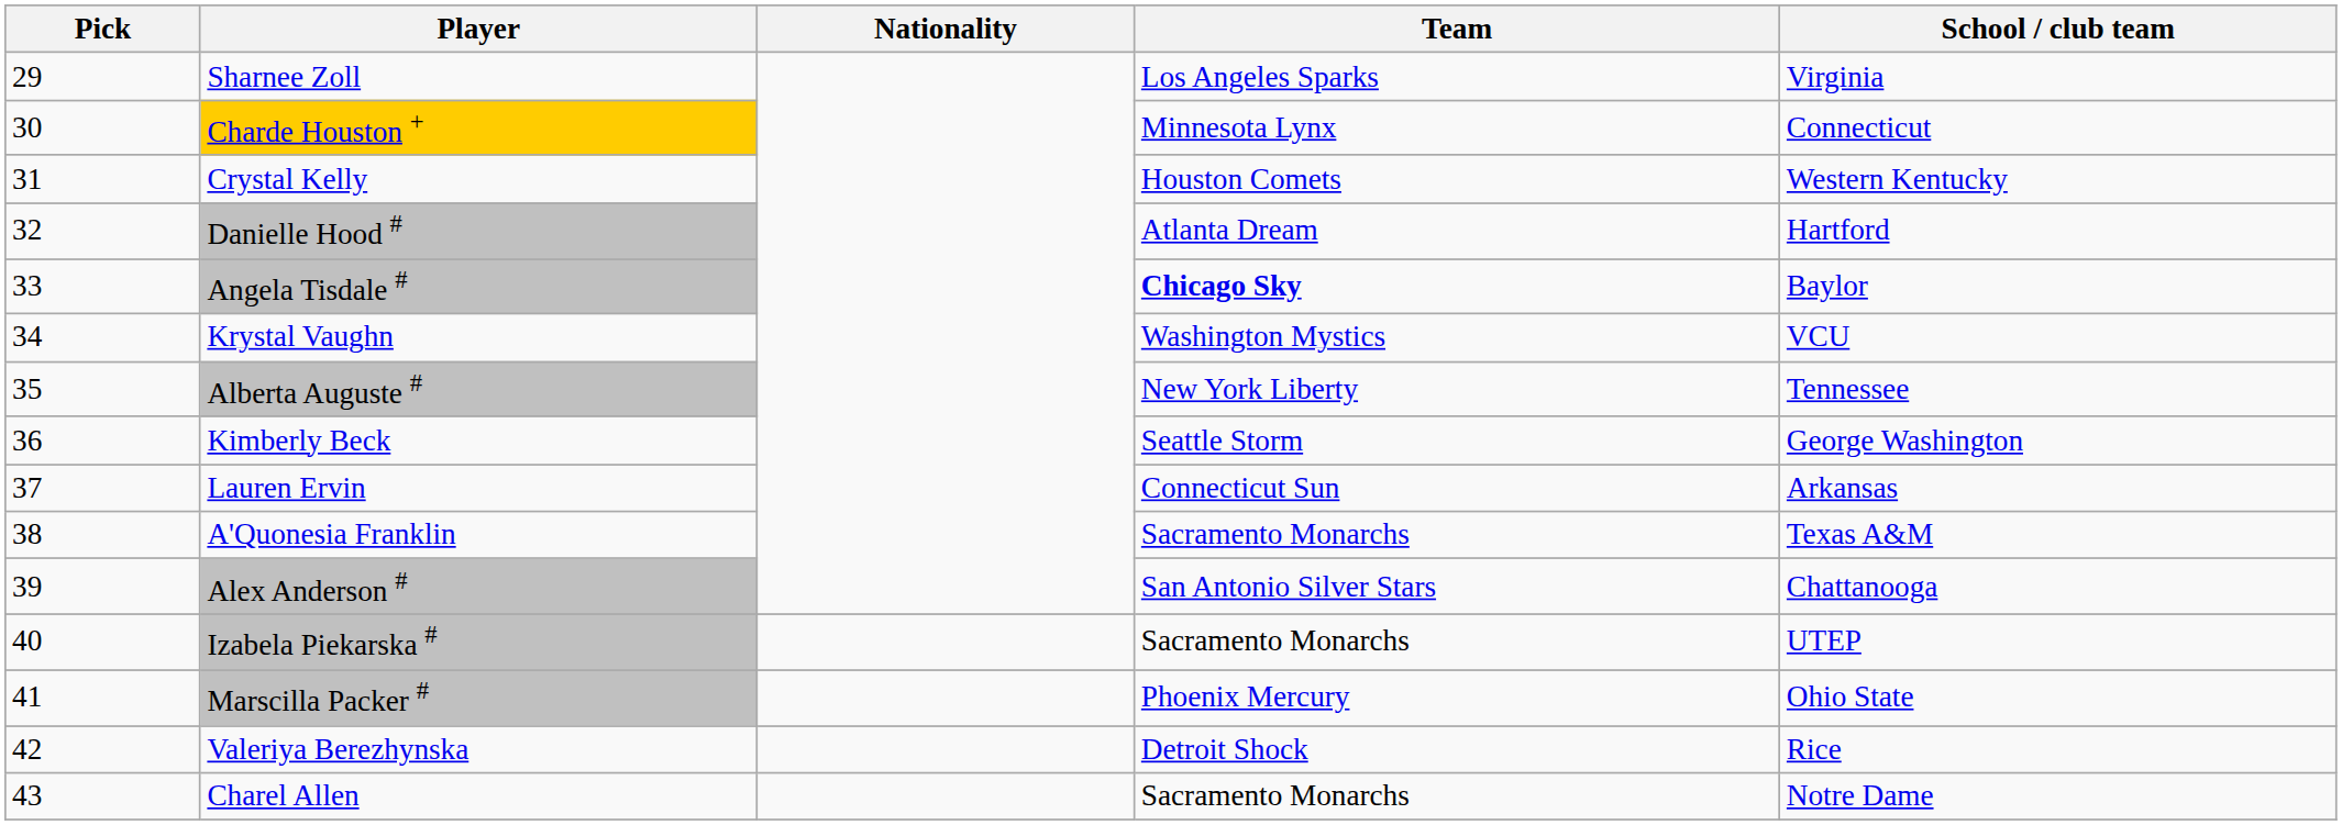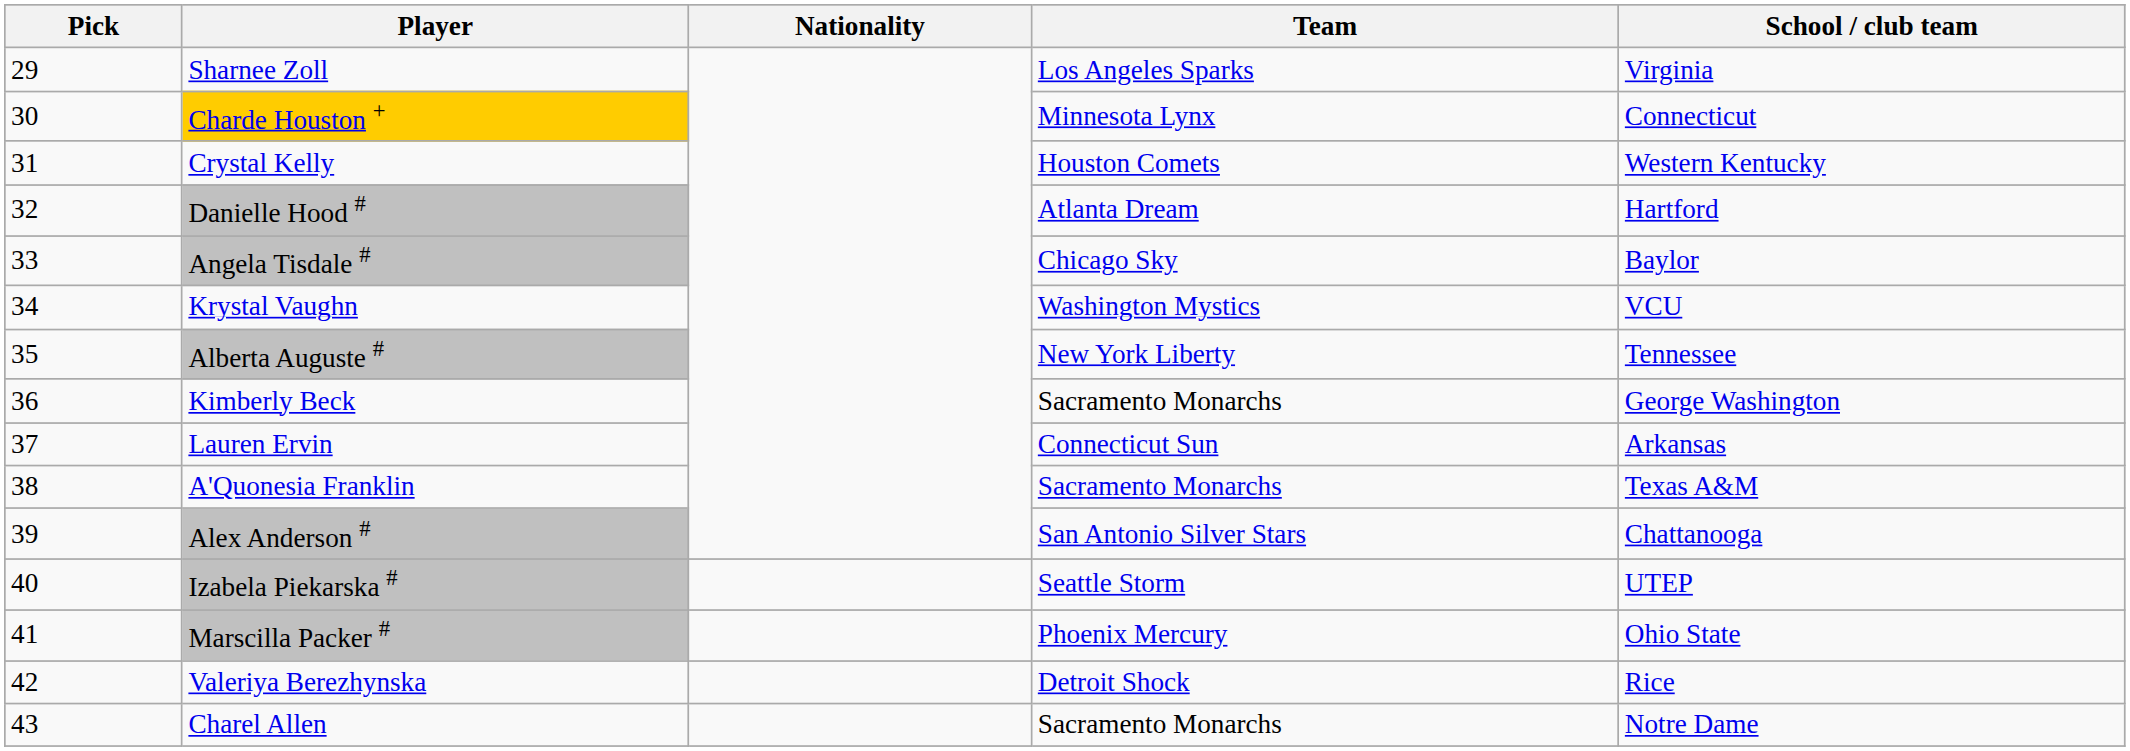 <table class="wikitable sortable">
 <tr>
 <th width=100>Pick</th>
 <th width=300>Player</th>
 <th width=200>Nationality</th>
 <th width=350>Team</th>
 <th width=300>School / club team</th>
 </tr>
 <tr>
 <td>29</td>
 <td><a href='#'>Sharnee Zoll</a></td>
 <td rowspan=11></td>
 <td><a href='#'>Los Angeles Sparks</a></td>
 <td><a href='#'>Virginia</a></td>
 </tr>
 <tr>
 <td>30</td>
 <td bgcolor="#FFCC00"><a href='#'>Charde Houston</a> <sup>+</sup></td>
 <td><a href='#'>Minnesota Lynx</a></td>
 <td><a href='#'>Connecticut</a></td>
 </tr>
 <tr>
 <td>31</td>
 <td><a href='#'>Crystal Kelly</a></td>
 <td><a href='#'>Houston Comets</a></td>
 <td><a href='#'>Western Kentucky</a></td>
 </tr>
 <tr>
 <td>32</td>
 <td bgcolor=#C0C0C0>Danielle Hood <sup>#</sup></td>
 <td><a href='#'>Atlanta Dream</a></td>
 <td><a href='#'>Hartford</a></td>
 </tr>
 <tr>
 <td>33</td>
 <td bgcolor=#C0C0C0>Angela Tisdale <sup>#</sup></td>
-<td><strong><a href='#'>Chicago Sky</a></strong></td>
+<td><a href='#'>Chicago Sky</a></td>
 <td><a href='#'>Baylor</a></td>
 </tr>
 <tr>
 <td>34</td>
 <td><a href='#'>Krystal Vaughn</a></td>
 <td><a href='#'>Washington Mystics</a></td>
 <td><a href='#'>VCU</a></td>
 </tr>
 <tr>
 <td>35</td>
 <td bgcolor=#C0C0C0>Alberta Auguste <sup>#</sup></td>
 <td><a href='#'>New York Liberty</a></td>
 <td><a href='#'>Tennessee</a></td>
 </tr>
 <tr>
 <td>36</td>
 <td><a href='#'>Kimberly Beck</a></td>
-<td><a href='#'>Seattle Storm</a></td>
+<td>Sacramento Monarchs </td>
 <td><a href='#'>George Washington</a></td>
 </tr>
 <tr>
 <td>37</td>
 <td><a href='#'>Lauren Ervin</a></td>
 <td><a href='#'>Connecticut Sun</a></td>
 <td><a href='#'>Arkansas</a></td>
 </tr>
 <tr>
 <td>38</td>
 <td><a href='#'>A'Quonesia Franklin</a></td>
 <td><a href='#'>Sacramento Monarchs</a></td>
 <td><a href='#'>Texas A&M</a></td>
 </tr>
 <tr>
 <td>39</td>
 <td bgcolor=#C0C0C0>Alex Anderson <sup>#</sup></td>
 <td><a href='#'>San Antonio Silver Stars</a></td>
 <td><a href='#'>Chattanooga</a></td>
 </tr>
 <tr>
 <td>40</td>
 <td bgcolor=#C0C0C0>Izabela Piekarska <sup>#</sup></td>
 <td></td>
-<td>Sacramento Monarchs </td>
+<td><a href='#'>Seattle Storm</a></td>
 <td><a href='#'>UTEP</a></td>
 </tr>
 <tr>
 <td>41</td>
 <td bgcolor=#C0C0C0>Marscilla Packer <sup>#</sup></td>
 <td></td>
 <td><a href='#'>Phoenix Mercury</a></td>
 <td><a href='#'>Ohio State</a></td>
 </tr>
 <tr>
 <td>42</td>
 <td><a href='#'>Valeriya Berezhynska</a></td>
 <td></td>
 <td><a href='#'>Detroit Shock</a></td>
 <td><a href='#'>Rice</a></td>
 </tr>
 <tr>
 <td>43</td>
 <td><a href='#'>Charel Allen</a></td>
 <td></td>
 <td>Sacramento Monarchs</td>
 <td><a href='#'>Notre Dame</a></td>
 </tr>
 </table>
